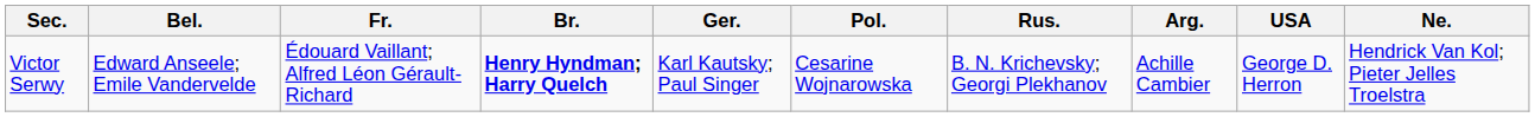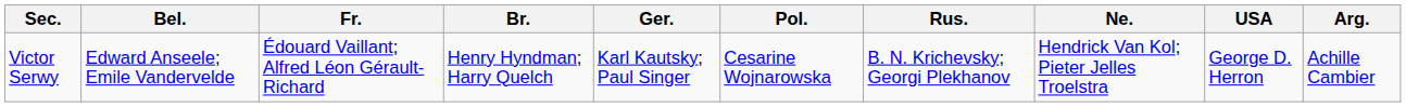 <table class="wikitable" border="1">
 <tr>
 <th>Sec.</th>
 <th>Bel.</th>
 <th>Fr.</th>
 <th>Br.</th>
 <th>Ger.</th>
 <th>Pol.</th>
 <th>Rus.</th>
+<th>Ne.</th>
+<th>USA</th>
 <th>Arg.</th>
-<th>USA</th>
-<th>Ne.</th>
 </tr>
 <tr>
 <td><a href='#'>Victor Serwy</a></td>
 <td><a href='#'>Edward Anseele</a>; <a href='#'>Emile Vandervelde</a></td>
 <td><a href='#'>Édouard Vaillant</a>; <a href='#'>Alfred Léon Gérault-Richard</a></td>
-<td><strong><a href='#'>Henry Hyndman</a>; <a href='#'>Harry Quelch</a></strong></td>
+<td><a href='#'>Henry Hyndman</a>; <a href='#'>Harry Quelch</a></td>
 <td><a href='#'>Karl Kautsky</a>; <a href='#'>Paul Singer</a></td>
 <td><a href='#'>Cesarine Wojnarowska</a></td>
 <td><a href='#'>B. N. Krichevsky</a>; <a href='#'>Georgi Plekhanov</a></td>
+<td><a href='#'>Hendrick Van Kol</a>; <a href='#'>Pieter Jelles Troelstra</a></td>
+<td><a href='#'>George D. Herron</a></td>
 <td><a href='#'>Achille Cambier</a></td>
-<td><a href='#'>George D. Herron</a></td>
-<td><a href='#'>Hendrick Van Kol</a>; <a href='#'>Pieter Jelles Troelstra</a></td>
 </tr>
 </table>
